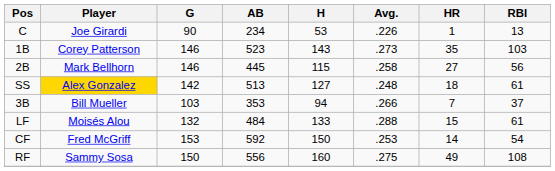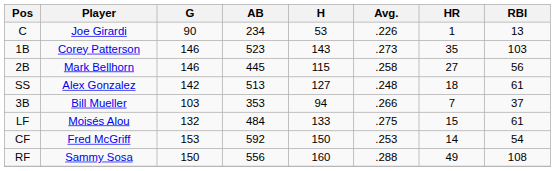 <table class="wikitable sortable">
 <tr>
 <th width="5%" bgcolor="#ddddff">Pos</th>
 <th width="16%" bgcolor="#ddddff">Player</th>
 <th width="9%" bgcolor="#ddddff">G</th>
 <th width="9%" bgcolor="#ddddff">AB</th>
 <th width="9%" bgcolor="#ddddff">H</th>
 <th width="9%" bgcolor="#ddddff">Avg.</th>
 <th width="9%" bgcolor="#ddddff">HR</th>
 <th width="9%" bgcolor="#ddddff">RBI</th>
 </tr>
 <tr align="center">
 <td>C</td>
 <td><a href='#'>Joe Girardi</a></td>
 <td>90</td>
 <td>234</td>
 <td>53</td>
 <td>.226</td>
 <td>1</td>
 <td>13</td>
 </tr>
 <tr align=center>
 <td>1B</td>
 <td><a href='#'>Corey Patterson</a></td>
 <td>146</td>
 <td>523</td>
 <td>143</td>
 <td>.273</td>
 <td>35</td>
 <td>103</td>
 </tr>
 <tr align=center>
 <td>2B</td>
 <td><a href='#'>Mark Bellhorn</a></td>
 <td>146</td>
 <td>445</td>
 <td>115</td>
 <td>.258</td>
 <td>27</td>
 <td>56</td>
 </tr>
 <tr align=center>
 <td>SS</td>
-<td style="background: gold;"><a href='#'>Alex Gonzalez</a></td>
+<td><a href='#'>Alex Gonzalez</a></td>
 <td>142</td>
 <td>513</td>
 <td>127</td>
 <td>.248</td>
 <td>18</td>
 <td>61</td>
 </tr>
 <tr align=center>
 <td>3B</td>
 <td><a href='#'>Bill Mueller</a></td>
 <td>103</td>
 <td>353</td>
 <td>94</td>
 <td>.266</td>
 <td>7</td>
 <td>37</td>
 </tr>
 <tr align=center>
 <td>LF</td>
 <td><a href='#'>Moisés Alou</a></td>
 <td>132</td>
 <td>484</td>
 <td>133</td>
-<td>.288</td>
+<td>.275</td>
 <td>15</td>
 <td>61</td>
 </tr>
 <tr align=center>
 <td>CF</td>
 <td><a href='#'>Fred McGriff</a></td>
 <td>153</td>
 <td>592</td>
 <td>150</td>
 <td>.253</td>
 <td>14</td>
 <td>54</td>
 </tr>
 <tr align=center>
 <td>RF</td>
 <td><a href='#'>Sammy Sosa</a></td>
 <td>150</td>
 <td>556</td>
 <td>160</td>
-<td>.275</td>
+<td>.288</td>
 <td>49</td>
 <td>108</td>
 </tr>
 <tr>
 </tr>
 </table>
